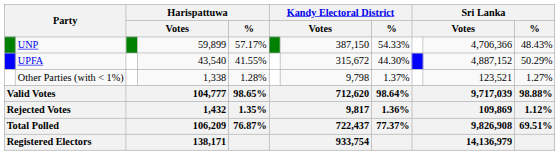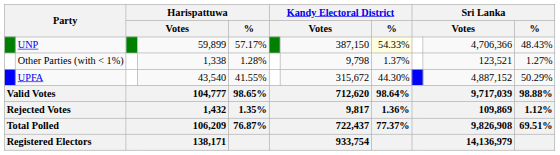 <table class="wikitable">
 <tr>
 <th colspan="2" width="144px"rowspan="2">Party</th>
 <th colspan="3" width="216px">Harispattuwa</th>
 <th colspan="3" width="216px"><a href='#'>Kandy Electoral District</a></th>
 <th colspan="3" width="216px">Sri Lanka</th>
 </tr>
 <tr>
 <th colspan="2" width="144px">Votes</th>
 <th>%</th>
 <th colspan="2" width="144px">Votes</th>
 <th>%</th>
 <th colspan="2" width="144px">Votes</th>
 <th>%</th>
 </tr>
 <tr>
 <td style="background-color:green;" width="10px"></td>
 <td style="text-align:left;"><a href='#'>UNP</a></td>
 <td style="background-color:green;" width="10px"></td>
 <td style="text-align:right;">59,899</td>
 <td style="text-align:right;">57.17%</td>
 <td style="background-color:green;" width="10px"></td>
 <td style="text-align:right;">387,150</td>
-<td style="text-align:right;">54.33%</td>
+<td style="background: lightyellow; text-align:right;">54.33%</td>
 <td style="background-color:white;" width="10px"></td>
 <td style="text-align:right;">4,706,366</td>
 <td style="text-align:right;">48.43%</td>
+</tr>
+<tr>
+<td style="background-color:white;" width="10px"></td>
+<td style="text-align:left;">Other Parties (with < 1%)</td>
+<td style="background-color:white;" width="10px"></td>
+<td style="text-align:right;">1,338</td>
+<td style="text-align:right;">1.28%</td>
+<td style="background-color:white;" width="10px"></td>
+<td style="text-align:right;">9,798</td>
+<td style="text-align:right;">1.37%</td>
+<td style="background-color:white;" width="10px"></td>
+<td style="text-align:right;">123,521</td>
+<td style="text-align:right;">1.27%</td>
 </tr>
 <tr>
 <td style="background-color:blue;" width="10px"></td>
 <td style="text-align:left;"><a href='#'>UPFA</a></td>
 <td style="background-color:white;" width="10px"></td>
 <td style="text-align:right;">43,540</td>
 <td style="text-align:right;">41.55%</td>
 <td style="background-color:white;" width="10px"></td>
 <td style="text-align:right;">315,672</td>
 <td style="text-align:right;">44.30%</td>
 <td style="background-color:blue;" width="10px"></td>
 <td style="text-align:right;">4,887,152</td>
 <td style="text-align:right;">50.29%</td>
-</tr>
-<tr>
-<td style="background-color:white;" width="10px"></td>
-<td style="text-align:left;">Other Parties (with < 1%)</td>
-<td style="background-color:white;" width="10px"></td>
-<td style="text-align:right;">1,338</td>
-<td style="text-align:right;">1.28%</td>
-<td style="background-color:white;" width="10px"></td>
-<td style="text-align:right;">9,798</td>
-<td style="text-align:right;">1.37%</td>
-<td style="background-color:white;" width="10px"></td>
-<td style="text-align:right;">123,521</td>
-<td style="text-align:right;">1.27%</td>
 </tr>
 <tr>
 <th colspan="2" width="144px"style="text-align:left;">Valid Votes</th>
 <th style="text-align:right;"colspan="2" width="144px">104,777</th>
 <th style="text-align:right;">98.65%</th>
 <th style="text-align:right;"colspan="2" width="144px">712,620</th>
 <th style="text-align:right;">98.64%</th>
 <th style="text-align:right;"colspan="2" width="144px">9,717,039</th>
 <th style="text-align:right;">98.88%</th>
 </tr>
 <tr>
 <th colspan="2" width="144px"style="text-align:left;">Rejected Votes</th>
 <th style="text-align:right;"colspan="2" width="144px">1,432</th>
 <th style="text-align:right;">1.35%</th>
 <th style="text-align:right;"colspan="2" width="144px">9,817</th>
 <th style="text-align:right;">1.36%</th>
 <th style="text-align:right;"colspan="2" width="144px">109,869</th>
 <th style="text-align:right;">1.12%</th>
 </tr>
 <tr>
 <th colspan="2" width="144px"style="text-align:left;">Total Polled</th>
 <th style="text-align:right;"colspan="2" width="144px">106,209</th>
 <th style="text-align:right;">76.87%</th>
 <th style="text-align:right;"colspan="2" width="144px">722,437</th>
 <th style="text-align:right;">77.37%</th>
 <th style="text-align:right;"colspan="2" width="144px">9,826,908</th>
 <th style="text-align:right;">69.51%</th>
 </tr>
 <tr>
 <th colspan="2" width="144px"style="text-align:left;">Registered Electors</th>
 <th style="text-align:right;"colspan="2" width="144px">138,171</th>
 <th></th>
 <th style="text-align:right;"colspan="2" width="144px">933,754</th>
 <th></th>
 <th style="text-align:right;"colspan="2" width="144px">14,136,979</th>
 <th></th>
 </tr>
 </table>
